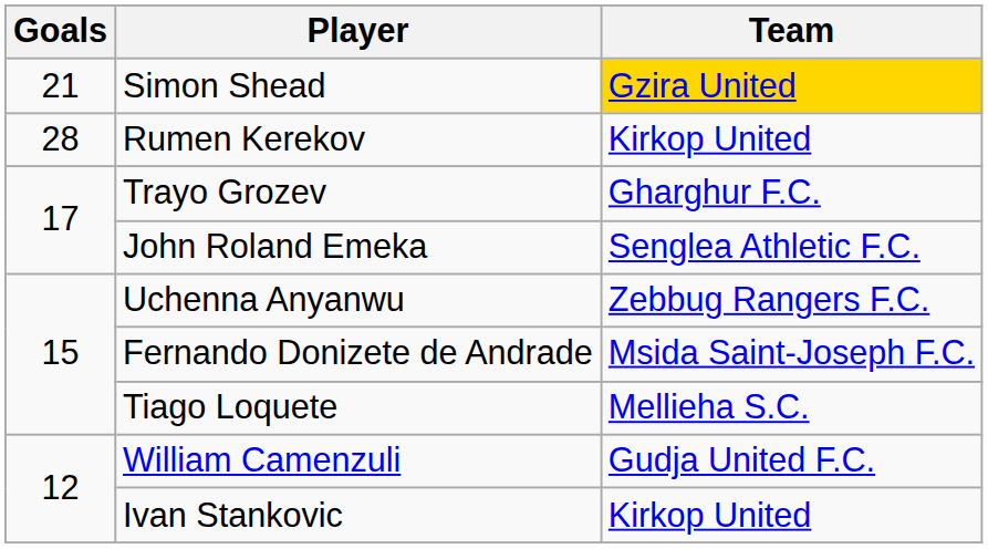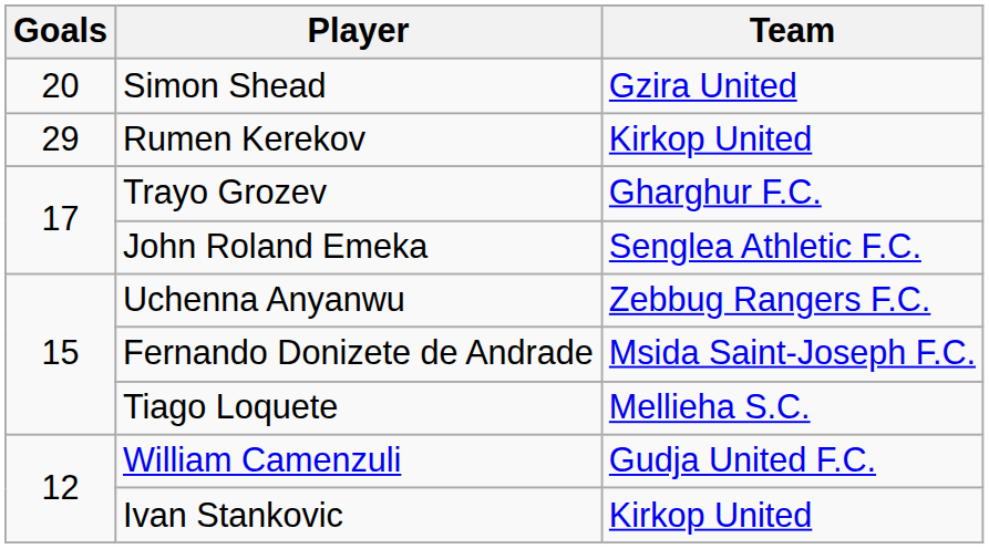 <table class="wikitable">
 <tr>
 <th>Goals</th>
 <th>Player</th>
 <th>Team</th>
 </tr>
 <tr>
-<td align=center>21</td>
+<td align=center>20</td>
 <td> Simon Shead</td>
-<td style="background: gold;"><a href='#'>Gzira United</a></td>
+<td><a href='#'>Gzira United</a></td>
 </tr>
 <tr>
-<td align=center>28</td>
+<td align=center>29</td>
 <td> Rumen Kerekov</td>
 <td><a href='#'>Kirkop United</a></td>
 </tr>
 <tr>
 <td rowspan="2" align=center>17</td>
 <td> Trayo Grozev</td>
 <td><a href='#'>Gharghur F.C.</a></td>
 </tr>
 <tr>
 <td> John Roland Emeka</td>
 <td><a href='#'>Senglea Athletic F.C.</a></td>
 </tr>
 <tr>
 <td rowspan="3" align=center>15</td>
 <td> Uchenna Anyanwu</td>
 <td><a href='#'>Zebbug Rangers F.C.</a></td>
 </tr>
 <tr>
 <td> Fernando Donizete de Andrade</td>
 <td><a href='#'>Msida Saint-Joseph F.C.</a></td>
 </tr>
 <tr>
 <td> Tiago Loquete</td>
 <td><a href='#'>Mellieha S.C.</a></td>
 </tr>
 <tr>
 <td rowspan="2" align=center>12</td>
 <td> <a href='#'>William Camenzuli</a></td>
 <td><a href='#'>Gudja United F.C.</a></td>
 </tr>
 <tr>
 <td> Ivan Stankovic</td>
 <td><a href='#'>Kirkop United</a></td>
 </tr>
 </table>
